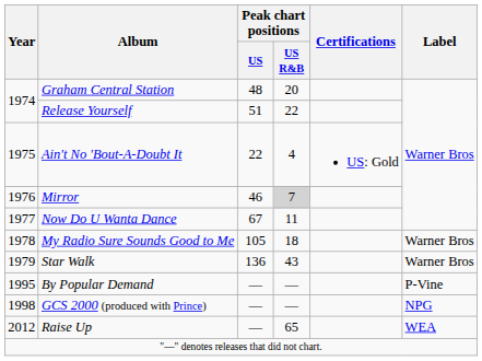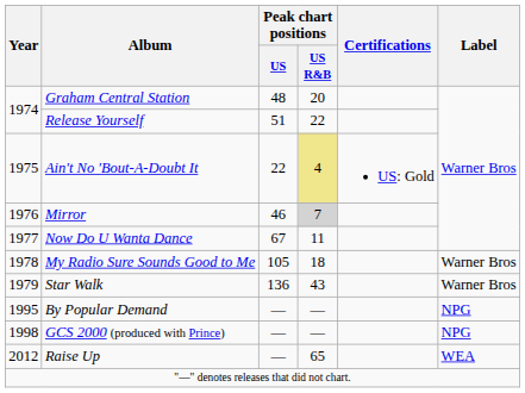 <table class="wikitable">
 <tr>
 <th scope="col" rowspan="2">Year</th>
 <th scope="col" rowspan="2">Album</th>
 <th scope="col" colspan="2">Peak chart positions</th>
 <th scope="col" rowspan="2"><a href='#'>Certifications</a></th>
 <th scope="col" rowspan="2">Label</th>
 </tr>
 <tr>
 <th style="width:35px;"><small><a href='#'>US</a></small><br></th>
 <th style="width:35px;"><small><a href='#'>US R&B</a></small><br></th>
 </tr>
 <tr>
 <td rowspan="2">1974</td>
 <td><em><a href='#'>Graham Central Station</a></em></td>
 <td align=center>48</td>
 <td align=center>20</td>
 <td></td>
 <td rowspan="5"><a href='#'>Warner Bros</a></td>
 </tr>
 <tr>
 <td><em><a href='#'>Release Yourself</a></em></td>
 <td align=center>51</td>
 <td align=center>22</td>
 <td></td>
 </tr>
 <tr>
 <td>1975</td>
 <td><em><a href='#'>Ain't No 'Bout-A-Doubt It</a></em></td>
 <td align=center>22</td>
-<td align=center>4</td>
+<td align=center style="background: khaki;">4</td>
 <td><br><ul><li><a href='#'>US</a>: Gold</li></ul></td>
 </tr>
 <tr>
 <td>1976</td>
 <td><em><a href='#'>Mirror</a></em></td>
 <td align=center>46</td>
 <td align=center style="background: lightgrey;">7</td>
 <td></td>
 </tr>
 <tr>
 <td>1977</td>
 <td><em><a href='#'>Now Do U Wanta Dance</a></em></td>
 <td align=center>67</td>
 <td align=center>11</td>
 <td></td>
 </tr>
 <tr>
 <td>1978</td>
 <td><em><a href='#'>My Radio Sure Sounds Good to Me</a></em></td>
 <td align=center>105</td>
 <td align=center>18</td>
 <td></td>
 <td>Warner Bros</td>
 </tr>
 <tr>
 <td>1979</td>
 <td><em>Star Walk</em></td>
 <td align=center>136</td>
 <td align=center>43</td>
 <td></td>
 <td>Warner Bros</td>
 </tr>
 <tr>
 <td>1995</td>
 <td><em>By Popular Demand</em></td>
 <td align=center>—</td>
 <td align=center>—</td>
 <td></td>
-<td>P-Vine</td>
+<td><a href='#'>NPG</a></td>
 </tr>
 <tr>
 <td>1998</td>
 <td><em><a href='#'>GCS 2000</a></em> <small>(produced with <a href='#'>Prince</a>)</small></td>
 <td align=center>—</td>
 <td align=center>—</td>
 <td></td>
 <td><a href='#'>NPG</a></td>
 </tr>
 <tr>
 <td>2012</td>
 <td><em>Raise Up</em></td>
 <td align=center>—</td>
 <td align=center>65</td>
 <td></td>
 <td><a href='#'>WEA</a></td>
 </tr>
 <tr>
 <td colspan="6" style="text-align:center; font-size:9pt;">"—" denotes releases that did not chart.</td>
 </tr>
 </table>
